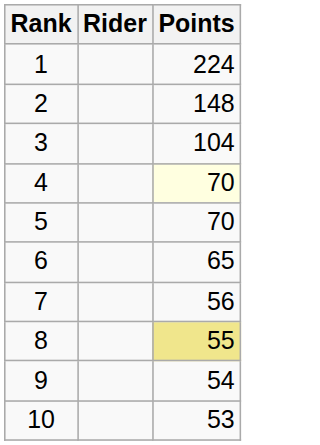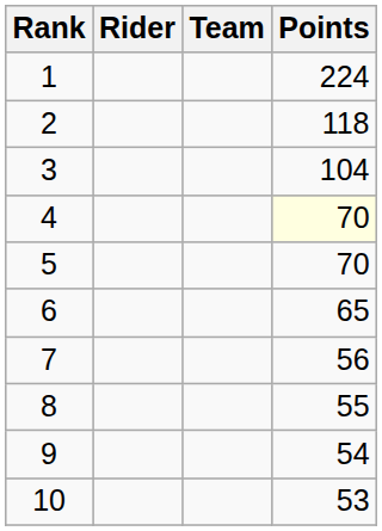 <table class="wikitable">
 <tr>
 <th scope="col">Rank</th>
 <th scope="col">Rider</th>
+<th scope="col">Team</th>
 <th scope="col">Points</th>
 </tr>
 <tr>
 <td style="text-align:center;">1</td>
 <td> </td>
+<td></td>
 <td align="right">224</td>
 </tr>
 <tr>
 <td style="text-align:center;">2</td>
 <td></td>
-<td align="right">148</td>
+<td></td>
+<td align="right">118</td>
 </tr>
 <tr>
 <td style="text-align:center;">3</td>
+<td></td>
 <td></td>
 <td align="right">104</td>
 </tr>
 <tr>
 <td style="text-align:center;">4</td>
 <td></td>
+<td></td>
 <td align="right" style="background: lightyellow;">70</td>
 </tr>
 <tr>
 <td style="text-align:center;">5</td>
+<td></td>
 <td></td>
 <td align="right">70</td>
 </tr>
 <tr>
 <td style="text-align:center;">6</td>
 <td></td>
+<td></td>
 <td align="right">65</td>
 </tr>
 <tr>
 <td style="text-align:center;">7</td>
+<td></td>
 <td></td>
 <td align="right">56</td>
 </tr>
 <tr>
 <td style="text-align:center;">8</td>
 <td> </td>
-<td align="right" style="background: khaki;">55</td>
+<td></td>
+<td align="right">55</td>
 </tr>
 <tr>
 <td style="text-align:center;">9</td>
+<td></td>
 <td></td>
 <td align="right">54</td>
 </tr>
 <tr>
 <td style="text-align:center;">10</td>
 <td></td>
+<td></td>
 <td align="right">53</td>
 </tr>
 </table>
